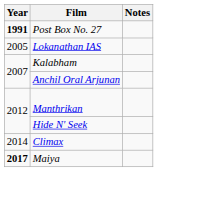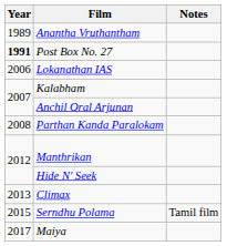 <table class="wikitable">
 <tr>
 <th>Year</th>
 <th>Film</th>
 <th>Notes</th>
 </tr>
 <tr>
+<td>1989</td>
+<td><em><a href='#'>Anantha Vruthantham</a></em></td>
+<td></td>
+</tr>
+<tr>
 <td><strong>1991</strong></td>
 <td><em>Post Box No. 27</em></td>
 <td></td>
 </tr>
 <tr>
-<td>2005</td>
+<td>2006</td>
 <td><em><a href='#'>Lokanathan IAS</a></em></td>
 <td></td>
 </tr>
 <tr>
 <td rowspan=2>2007</td>
 <td><em>Kalabham</em></td>
 <td></td>
 </tr>
 <tr>
 <td><em><a href='#'>Anchil Oral Arjunan</a></em></td>
 <td></td>
 </tr>
 <tr>
+<td>2008</td>
+<td><em><a href='#'>Parthan Kanda Paralokam</a></em></td>
+<td></td>
+</tr>
+<tr>
 <td rowspan=2>2012</td>
 <td><br><em><a href='#'>Manthrikan</a></em></td>
 <td></td>
 </tr>
 <tr>
 <td><em><a href='#'>Hide N' Seek</a></em></td>
 <td></td>
 </tr>
 <tr>
-<td>2014</td>
+<td>2013</td>
 <td><em><a href='#'>Climax</a></em></td>
 <td></td>
 </tr>
 <tr>
-<td><strong>2017</strong></td>
+<td>2015</td>
+<td><em><a href='#'>Serndhu Polama</a></em></td>
+<td>Tamil film</td>
+</tr>
+<tr>
+<td>2017</td>
 <td><em>Maiya</em></td>
 <td></td>
 </tr>
 </table>
